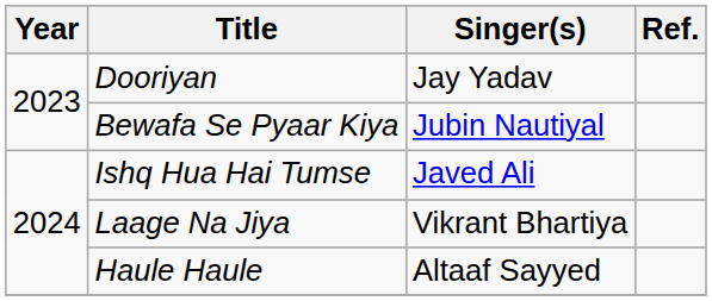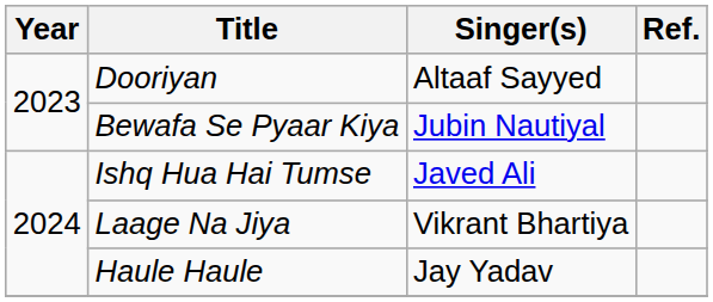 <table class="wikitable sortable">
 <tr>
 <th>Year</th>
 <th>Title</th>
 <th>Singer(s)</th>
 <th class="unsortable">Ref.</th>
 </tr>
 <tr>
 <td rowspan='2'>2023</td>
 <td><em>Dooriyan</em></td>
-<td>Jay Yadav</td>
+<td>Altaaf Sayyed</td>
 <td></td>
 </tr>
 <tr>
 <td><em>Bewafa Se Pyaar Kiya</em></td>
 <td><a href='#'>Jubin Nautiyal</a></td>
 <td></td>
 </tr>
 <tr>
 <td rowspan='3'>2024</td>
 <td><em>Ishq Hua Hai Tumse</em></td>
 <td><a href='#'>Javed Ali</a></td>
 <td></td>
 </tr>
 <tr>
 <td><em>Laage Na Jiya</em></td>
 <td>Vikrant Bhartiya</td>
 <td></td>
 </tr>
 <tr>
 <td><em>Haule Haule</em></td>
-<td>Altaaf Sayyed</td>
+<td>Jay Yadav</td>
 <td></td>
 </tr>
 <tr>
 </tr>
 </table>
